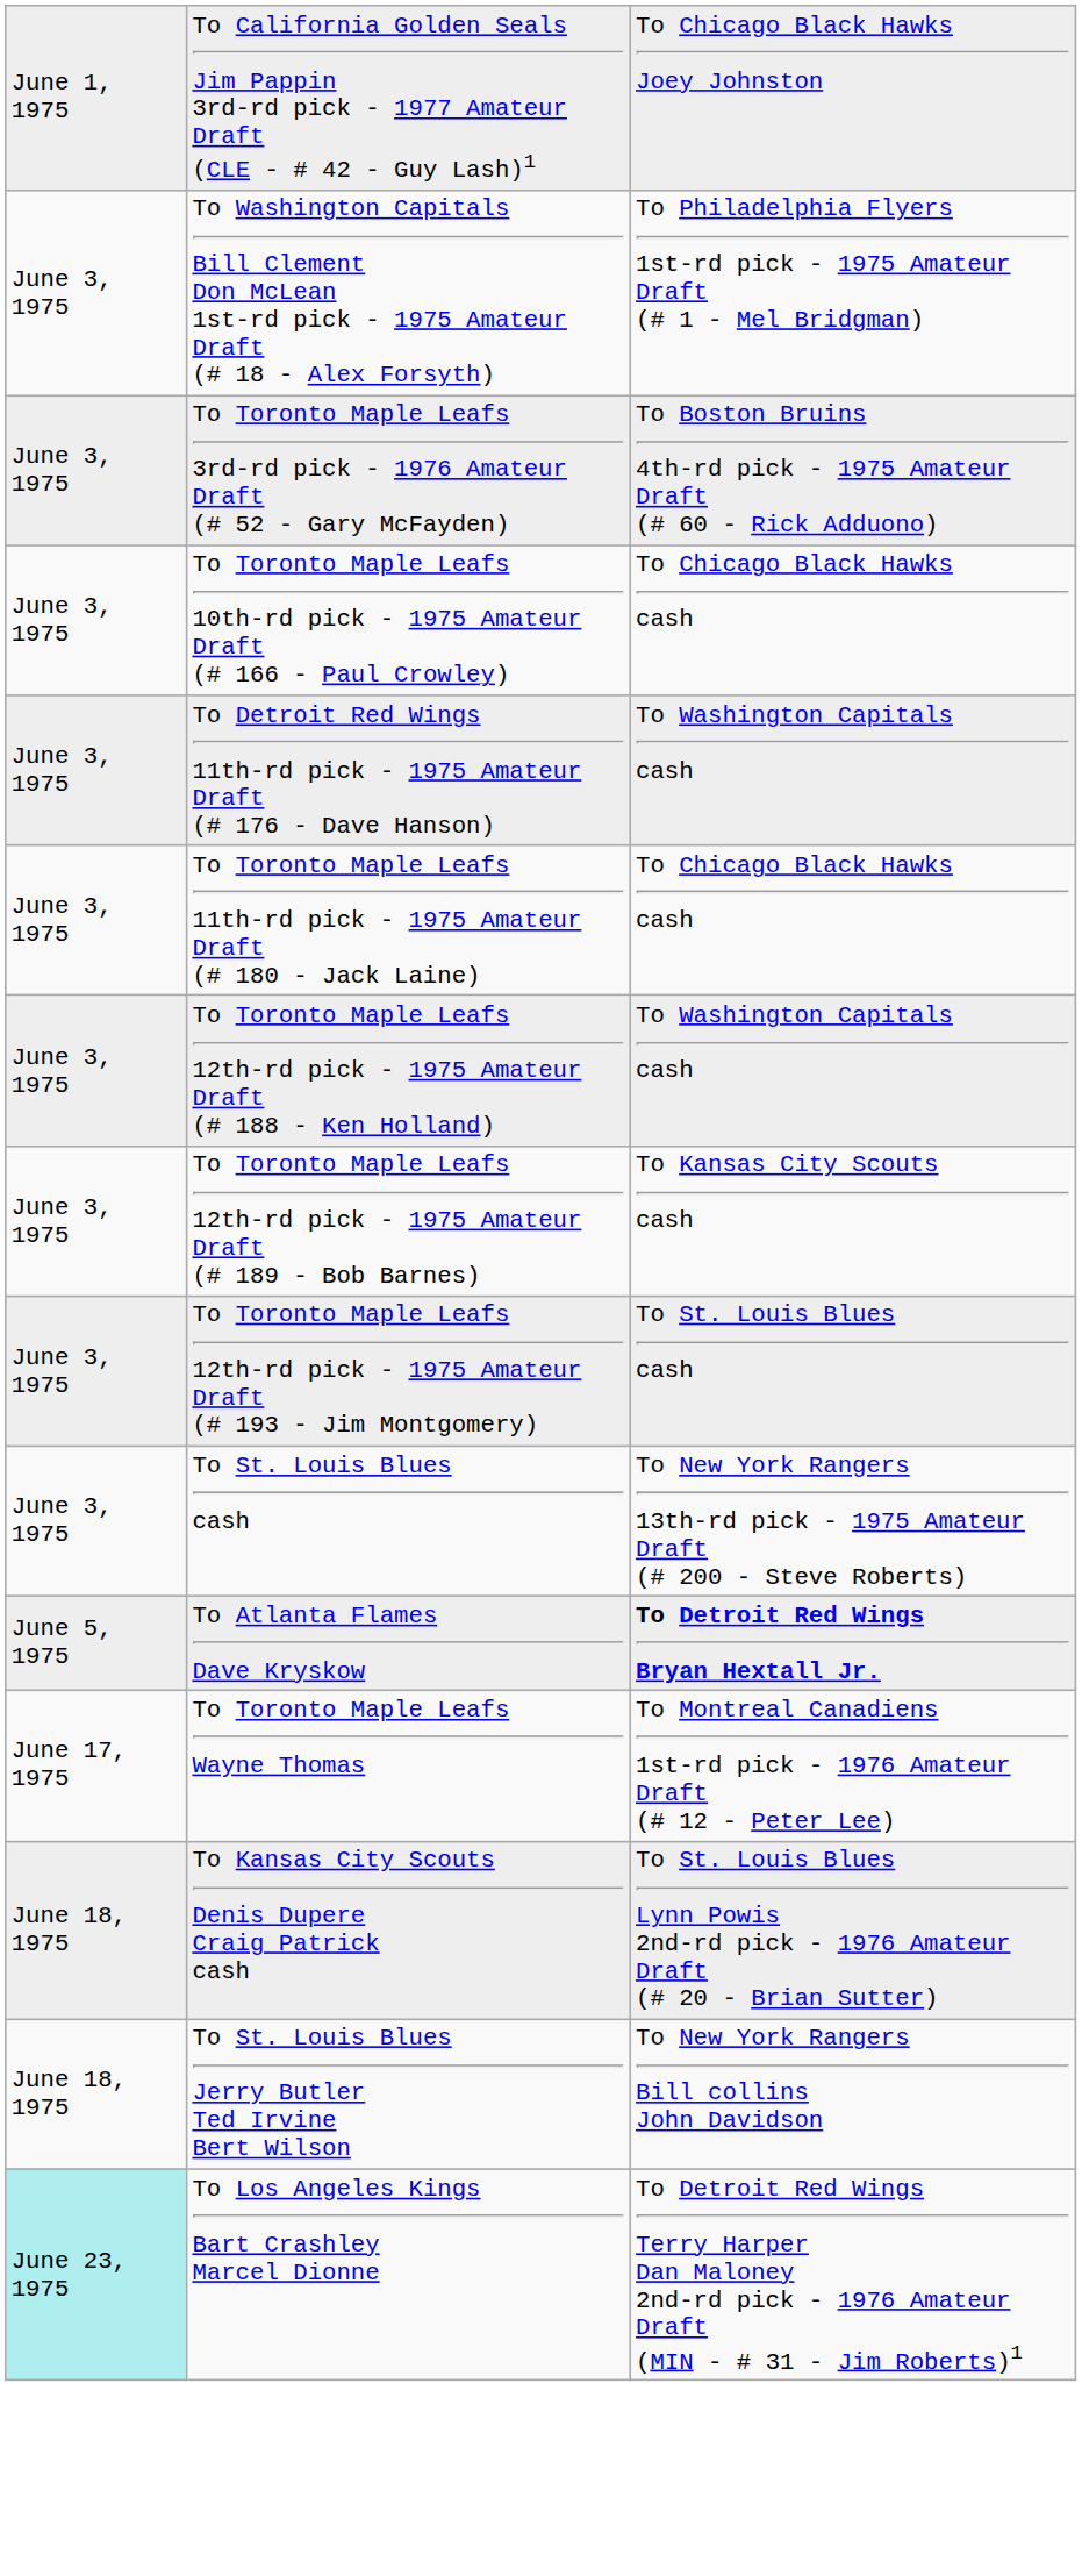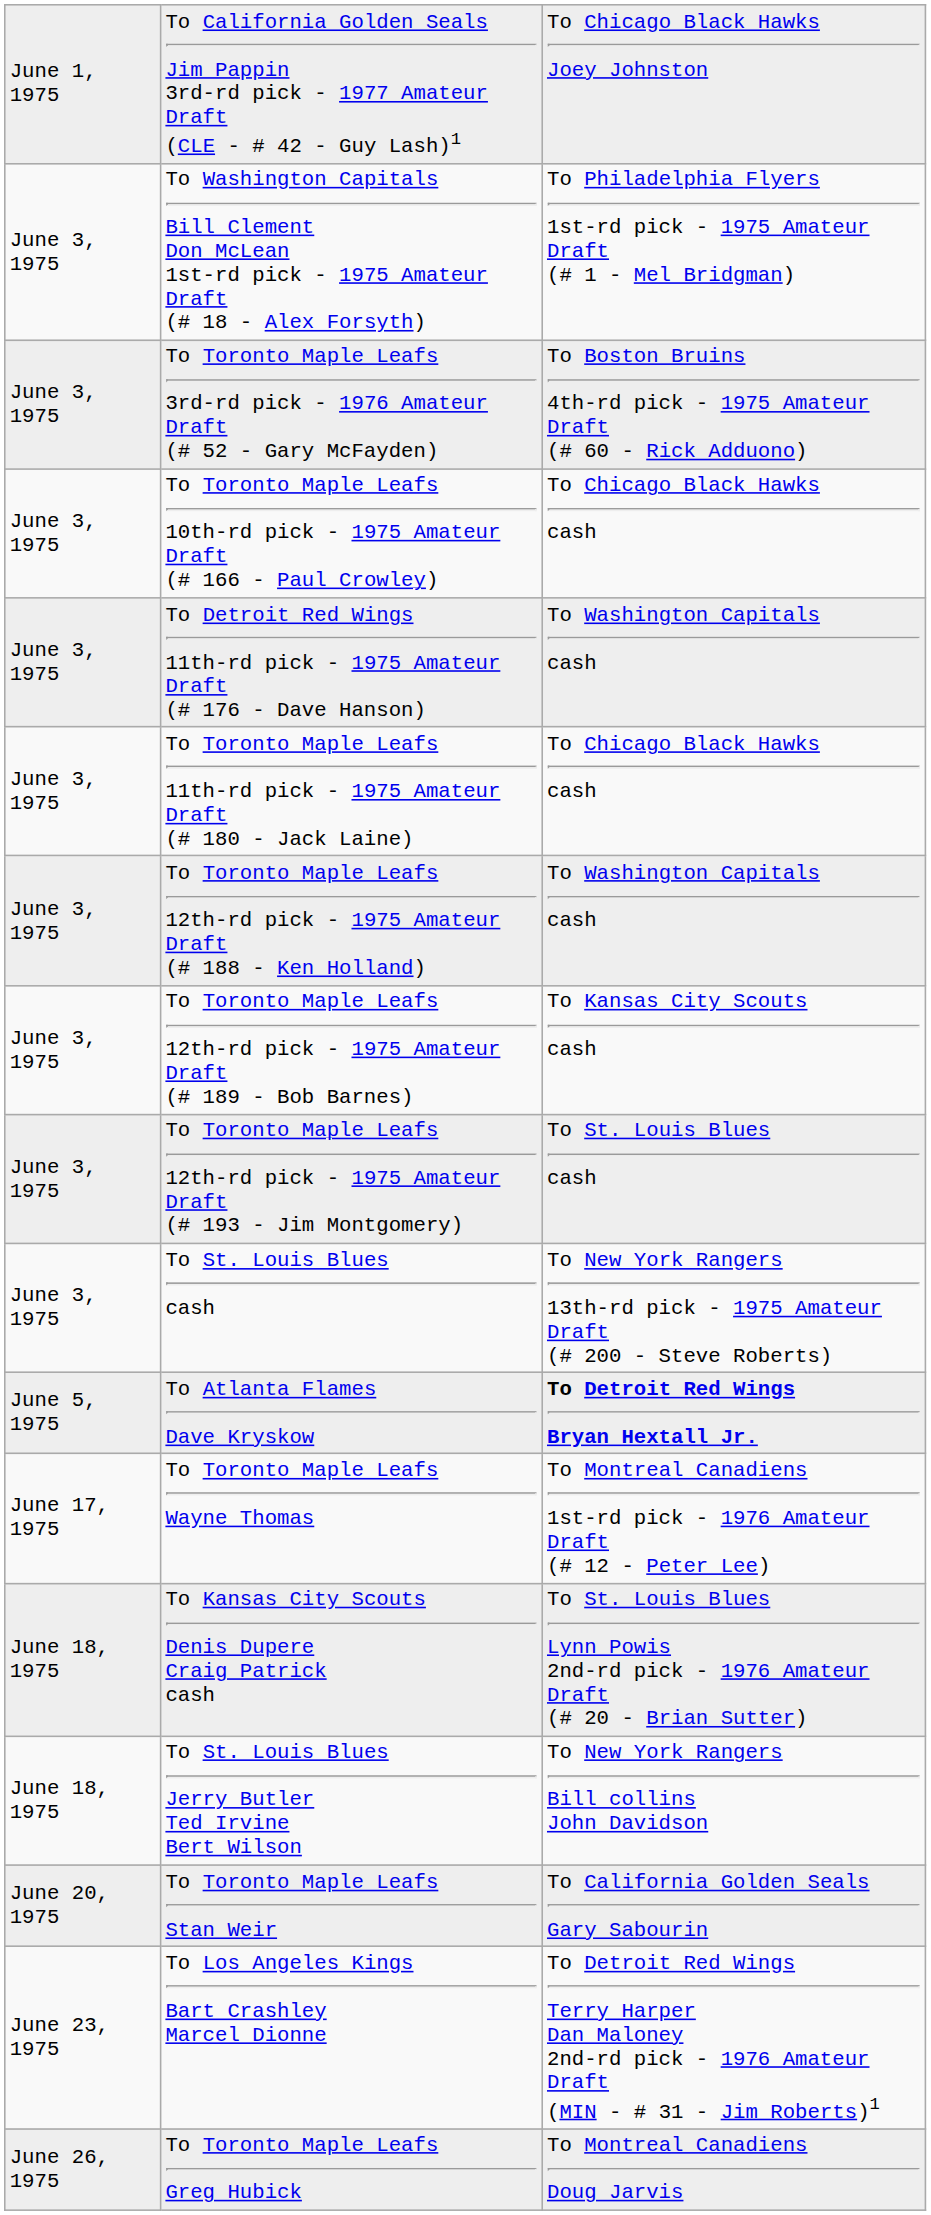 <table class="wikitable" style="border:1px solid #999; width:580px;">
 <tr style="background:#eee;">
 <td>June 1, 1975</td>
 <td valign="top">To <a href='#'>California Golden Seals</a><hr><a href='#'>Jim Pappin</a><br>3rd-rd pick - <a href='#'>1977 Amateur Draft</a><br>(<a href='#'>CLE</a> - # 42 - Guy Lash)<sup>1</sup></td>
 <td valign="top">To <a href='#'>Chicago Black Hawks</a><hr><a href='#'>Joey Johnston</a></td>
 </tr>
 <tr>
 <td>June 3, 1975</td>
 <td valign="top">To <a href='#'>Washington Capitals</a><hr><a href='#'>Bill Clement</a><br><a href='#'>Don McLean</a><br>1st-rd pick - <a href='#'>1975 Amateur Draft</a><br>(# 18 - <a href='#'>Alex Forsyth</a>)</td>
 <td valign="top">To <a href='#'>Philadelphia Flyers</a><hr>1st-rd pick - <a href='#'>1975 Amateur Draft</a><br>(# 1 - <a href='#'>Mel Bridgman</a>)</td>
 </tr>
 <tr style="background:#eee;">
 <td>June 3, 1975</td>
 <td valign="top">To <a href='#'>Toronto Maple Leafs</a><hr>3rd-rd pick - <a href='#'>1976 Amateur Draft</a><br>(# 52 - Gary McFayden)</td>
 <td valign="top">To <a href='#'>Boston Bruins</a><hr>4th-rd pick - <a href='#'>1975 Amateur Draft</a><br>(# 60 - <a href='#'>Rick Adduono</a>)</td>
 </tr>
 <tr>
 <td>June 3, 1975</td>
 <td valign="top">To <a href='#'>Toronto Maple Leafs</a><hr>10th-rd pick - <a href='#'>1975 Amateur Draft</a><br>(# 166 - <a href='#'>Paul Crowley</a>)</td>
 <td valign="top">To <a href='#'>Chicago Black Hawks</a><hr>cash</td>
 </tr>
 <tr style="background:#eee;">
 <td>June 3, 1975</td>
 <td valign="top">To <a href='#'>Detroit Red Wings</a><hr>11th-rd pick - <a href='#'>1975 Amateur Draft</a><br>(# 176 - Dave Hanson)</td>
 <td valign="top">To <a href='#'>Washington Capitals</a><hr>cash</td>
 </tr>
 <tr>
 <td>June 3, 1975</td>
 <td valign="top">To <a href='#'>Toronto Maple Leafs</a><hr>11th-rd pick - <a href='#'>1975 Amateur Draft</a><br>(# 180 - Jack Laine)</td>
 <td valign="top">To <a href='#'>Chicago Black Hawks</a><hr>cash</td>
 </tr>
 <tr style="background:#eee;">
 <td>June 3, 1975</td>
 <td valign="top">To <a href='#'>Toronto Maple Leafs</a><hr>12th-rd pick - <a href='#'>1975 Amateur Draft</a><br>(# 188 - <a href='#'>Ken Holland</a>)</td>
 <td valign="top">To <a href='#'>Washington Capitals</a><hr>cash</td>
 </tr>
 <tr>
 <td>June 3, 1975</td>
 <td valign="top">To <a href='#'>Toronto Maple Leafs</a><hr>12th-rd pick - <a href='#'>1975 Amateur Draft</a><br>(# 189 - Bob Barnes)</td>
 <td valign="top">To <a href='#'>Kansas City Scouts</a><hr>cash</td>
 </tr>
 <tr style="background:#eee;">
 <td>June 3, 1975</td>
 <td valign="top">To <a href='#'>Toronto Maple Leafs</a><hr>12th-rd pick - <a href='#'>1975 Amateur Draft</a><br>(# 193 - Jim Montgomery)</td>
 <td valign="top">To <a href='#'>St. Louis Blues</a><hr>cash</td>
 </tr>
 <tr>
 <td>June 3, 1975</td>
 <td valign="top">To <a href='#'>St. Louis Blues</a><hr>cash</td>
 <td valign="top">To <a href='#'>New York Rangers</a><hr>13th-rd pick - <a href='#'>1975 Amateur Draft</a><br>(# 200 - Steve Roberts)</td>
 </tr>
 <tr style="background:#eee;">
 <td>June 5, 1975</td>
 <td valign="top">To <a href='#'>Atlanta Flames</a><hr><a href='#'>Dave Kryskow</a></td>
 <td valign="top"><strong>To <a href='#'>Detroit Red Wings</a><hr><a href='#'>Bryan Hextall Jr.</a></strong></td>
 </tr>
 <tr>
 <td>June 17, 1975</td>
 <td valign="top">To <a href='#'>Toronto Maple Leafs</a><hr><a href='#'>Wayne Thomas</a></td>
 <td valign="top">To <a href='#'>Montreal Canadiens</a><hr>1st-rd pick - <a href='#'>1976 Amateur Draft</a><br>(# 12 - <a href='#'>Peter Lee</a>)</td>
 </tr>
 <tr style="background:#eee;">
 <td>June 18, 1975</td>
 <td valign="top">To <a href='#'>Kansas City Scouts</a><hr><a href='#'>Denis Dupere</a><br><a href='#'>Craig Patrick</a><br>cash</td>
 <td valign="top">To <a href='#'>St. Louis Blues</a><hr><a href='#'>Lynn Powis</a><br>2nd-rd pick - <a href='#'>1976 Amateur Draft</a><br>(# 20 - <a href='#'>Brian Sutter</a>)</td>
 </tr>
 <tr>
 <td>June 18, 1975</td>
 <td valign="top">To <a href='#'>St. Louis Blues</a><hr><a href='#'>Jerry Butler</a><br><a href='#'>Ted Irvine</a><br><a href='#'>Bert Wilson</a></td>
 <td valign="top">To <a href='#'>New York Rangers</a><hr><a href='#'>Bill collins</a><br><a href='#'>John Davidson</a></td>
 </tr>
+<tr style="background:#eee;">
+<td>June 20, 1975</td>
+<td valign="top">To <a href='#'>Toronto Maple Leafs</a><hr><a href='#'>Stan Weir</a></td>
+<td valign="top">To <a href='#'>California Golden Seals</a><hr><a href='#'>Gary Sabourin</a></td>
+</tr>
 <tr>
-<td style="background: paleturquoise;">June 23, 1975</td>
+<td>June 23, 1975</td>
 <td valign="top">To <a href='#'>Los Angeles Kings</a><hr><a href='#'>Bart Crashley</a><br><a href='#'>Marcel Dionne</a></td>
 <td valign="top">To <a href='#'>Detroit Red Wings</a><hr><a href='#'>Terry Harper</a><br><a href='#'>Dan Maloney</a><br>2nd-rd pick - <a href='#'>1976 Amateur Draft</a><br>(<a href='#'>MIN</a> - # 31 - <a href='#'>Jim Roberts</a>)<sup>1</sup></td>
 </tr>
+<tr style="background:#eee;">
+<td>June 26, 1975</td>
+<td valign="top">To <a href='#'>Toronto Maple Leafs</a><hr><a href='#'>Greg Hubick</a></td>
+<td valign="top">To <a href='#'>Montreal Canadiens</a><hr><a href='#'>Doug Jarvis</a></td>
+</tr>
 </table>
